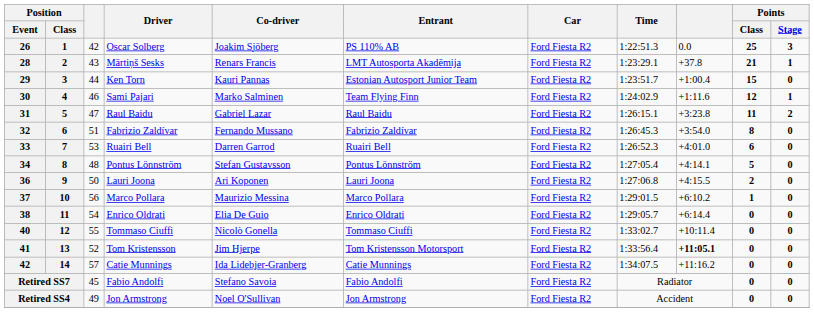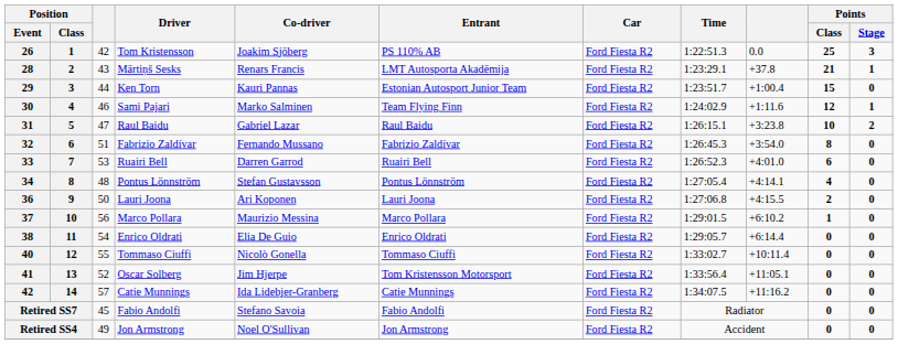 <table class="wikitable" width=85% style="font-size: 85%;">
 <tr>
 <th colspan="2">Position</th>
 <th rowspan="2"></th>
 <th rowspan="2">Driver</th>
 <th rowspan="2">Co-driver</th>
 <th rowspan="2">Entrant</th>
 <th rowspan="2">Car</th>
 <th rowspan="2">Time</th>
 <th rowspan="2"></th>
 <th colspan="2">Points</th>
 </tr>
 <tr>
 <th>Event</th>
 <th>Class</th>
 <th>Class</th>
 <th><a href='#'>Stage</a></th>
 </tr>
 <tr>
 <th>26</th>
 <th>1</th>
 <td align="center">42</td>
-<td><a href='#'>Oscar Solberg</a></td>
+<td><a href='#'>Tom Kristensson</a></td>
 <td><a href='#'>Joakim Sjöberg</a></td>
 <td><a href='#'>PS 110% AB</a></td>
 <td><a href='#'>Ford Fiesta R2</a></td>
 <td>1:22:51.3</td>
 <td>0.0</td>
 <td align="center"><strong>25</strong></td>
 <td align="center"><strong>3</strong></td>
 </tr>
 <tr>
 <th>28</th>
 <th>2</th>
 <td align="center">43</td>
 <td><a href='#'>Mārtiņš Sesks</a></td>
 <td><a href='#'>Renars Francis</a></td>
 <td nowrap><a href='#'>LMT Autosporta Akadēmija</a></td>
 <td><a href='#'>Ford Fiesta R2</a></td>
 <td>1:23:29.1</td>
 <td>+37.8</td>
 <td align="center"><strong>21</strong></td>
 <td align="center"><strong>1</strong></td>
 </tr>
 <tr>
 <th>29</th>
 <th>3</th>
 <td align="center">44</td>
 <td><a href='#'>Ken Torn</a></td>
 <td><a href='#'>Kauri Pannas</a></td>
 <td nowrap><a href='#'>Estonian Autosport Junior Team</a></td>
 <td><a href='#'>Ford Fiesta R2</a></td>
 <td>1:23:51.7</td>
 <td>+1:00.4</td>
 <td align="center"><strong>15</strong></td>
 <td align="center"><strong>0</strong></td>
 </tr>
 <tr>
 <th>30</th>
 <th>4</th>
 <td align="center">46</td>
 <td><a href='#'>Sami Pajari</a></td>
 <td nowrap><a href='#'>Marko Salminen</a></td>
 <td><a href='#'>Team Flying Finn</a></td>
 <td><a href='#'>Ford Fiesta R2</a></td>
 <td>1:24:02.9</td>
 <td>+1:11.6</td>
 <td align="center"><strong>12</strong></td>
 <td align="center"><strong>1</strong></td>
 </tr>
 <tr>
 <th>31</th>
 <th>5</th>
 <td align="center">47</td>
 <td><a href='#'>Raul Baidu</a></td>
 <td><a href='#'>Gabriel Lazar</a></td>
 <td><a href='#'>Raul Baidu</a></td>
 <td><a href='#'>Ford Fiesta R2</a></td>
 <td>1:26:15.1</td>
 <td>+3:23.8</td>
-<td align="center"><strong>11</strong></td>
+<td align="center"><strong>10</strong></td>
 <td align="center"><strong>2</strong></td>
 </tr>
 <tr>
 <th>32</th>
 <th>6</th>
 <td align="center">51</td>
 <td><a href='#'>Fabrizio Zaldívar</a></td>
 <td><a href='#'>Fernando Mussano</a></td>
 <td><a href='#'>Fabrizio Zaldívar</a></td>
 <td><a href='#'>Ford Fiesta R2</a></td>
 <td>1:26:45.3</td>
 <td>+3:54.0</td>
 <td align="center"><strong>8</strong></td>
 <td align="center"><strong>0</strong></td>
 </tr>
 <tr>
 <th>33</th>
 <th>7</th>
 <td align="center">53</td>
 <td><a href='#'>Ruairi Bell</a></td>
 <td><a href='#'>Darren Garrod</a></td>
 <td><a href='#'>Ruairi Bell</a></td>
 <td><a href='#'>Ford Fiesta R2</a></td>
 <td>1:26:52.3</td>
 <td>+4:01.0</td>
 <td align="center"><strong>6</strong></td>
 <td align="center"><strong>0</strong></td>
 </tr>
 <tr>
 <th>34</th>
 <th>8</th>
 <td align="center">48</td>
 <td nowrap><a href='#'>Pontus Lönnström</a></td>
 <td><a href='#'>Stefan Gustavsson</a></td>
 <td><a href='#'>Pontus Lönnström</a></td>
 <td><a href='#'>Ford Fiesta R2</a></td>
 <td>1:27:05.4</td>
 <td>+4:14.1</td>
-<td align="center"><strong>5</strong></td>
+<td align="center"><strong>4</strong></td>
 <td align="center"><strong>0</strong></td>
 </tr>
 <tr>
 <th>36</th>
 <th>9</th>
 <td align="center">50</td>
 <td><a href='#'>Lauri Joona</a></td>
 <td><a href='#'>Ari Koponen</a></td>
 <td><a href='#'>Lauri Joona</a></td>
 <td><a href='#'>Ford Fiesta R2</a></td>
 <td>1:27:06.8</td>
 <td>+4:15.5</td>
 <td align="center"><strong>2</strong></td>
 <td align="center"><strong>0</strong></td>
 </tr>
 <tr>
 <th>37</th>
 <th>10</th>
 <td align="center">56</td>
 <td><a href='#'>Marco Pollara</a></td>
 <td><a href='#'>Maurizio Messina</a></td>
 <td><a href='#'>Marco Pollara</a></td>
 <td><a href='#'>Ford Fiesta R2</a></td>
 <td>1:29:01.5</td>
 <td>+6:10.2</td>
 <td align="center"><strong>1</strong></td>
 <td align="center"><strong>0</strong></td>
 </tr>
 <tr>
 <th>38</th>
 <th>11</th>
 <td align="center">54</td>
 <td><a href='#'>Enrico Oldrati</a></td>
 <td><a href='#'>Elia De Guio</a></td>
 <td><a href='#'>Enrico Oldrati</a></td>
 <td><a href='#'>Ford Fiesta R2</a></td>
 <td>1:29:05.7</td>
 <td>+6:14.4</td>
 <td align="center"><strong>0</strong></td>
 <td align="center"><strong>0</strong></td>
 </tr>
 <tr>
 <th>40</th>
 <th>12</th>
 <td align="center">55</td>
 <td><a href='#'>Tommaso Ciuffi</a></td>
 <td><a href='#'>Nicolò Gonella</a></td>
 <td><a href='#'>Tommaso Ciuffi</a></td>
 <td><a href='#'>Ford Fiesta R2</a></td>
 <td>1:33:02.7</td>
 <td>+10:11.4</td>
 <td align="center"><strong>0</strong></td>
 <td align="center"><strong>0</strong></td>
 </tr>
 <tr>
 <th>41</th>
 <th>13</th>
 <td align="center">52</td>
-<td><a href='#'>Tom Kristensson</a></td>
+<td><a href='#'>Oscar Solberg</a></td>
 <td><a href='#'>Jim Hjerpe</a></td>
 <td><a href='#'>Tom Kristensson Motorsport</a></td>
 <td><a href='#'>Ford Fiesta R2</a></td>
 <td>1:33:56.4</td>
-<td><strong>+11:05.1</strong></td>
+<td>+11:05.1</td>
 <td align="center"><strong>0</strong></td>
 <td align="center"><strong>0</strong></td>
 </tr>
 <tr>
 <th>42</th>
 <th>14</th>
 <td align="center">57</td>
 <td><a href='#'>Catie Munnings</a></td>
 <td nowrap><a href='#'>Ida Lidebjer-Granberg</a></td>
 <td><a href='#'>Catie Munnings</a></td>
 <td><a href='#'>Ford Fiesta R2</a></td>
 <td>1:34:07.5</td>
 <td>+11:16.2</td>
 <td align="center"><strong>0</strong></td>
 <td align="center"><strong>0</strong></td>
 </tr>
 <tr>
 <th colspan="2">Retired SS7</th>
 <td align="center">45</td>
 <td><a href='#'>Fabio Andolfi</a></td>
 <td nowrap><a href='#'>Stefano Savoia</a></td>
 <td><a href='#'>Fabio Andolfi</a></td>
 <td nowrap><a href='#'>Ford Fiesta R2</a></td>
 <td align="center" colspan="2">Radiator</td>
 <td align="center"><strong>0</strong></td>
 <td align="center"><strong>0</strong></td>
 </tr>
 <tr>
 <th colspan="2">Retired SS4</th>
 <td align="center">49</td>
 <td nowrap><a href='#'>Jon Armstrong</a></td>
 <td><a href='#'>Noel O'Sullivan</a></td>
 <td nowrap><a href='#'>Jon Armstrong</a></td>
 <td><a href='#'>Ford Fiesta R2</a></td>
 <td align="center" colspan="2">Accident</td>
 <td align="center"><strong>0</strong></td>
 <td align="center"><strong>0</strong></td>
 </tr>
 <tr>
 </tr>
 </table>
